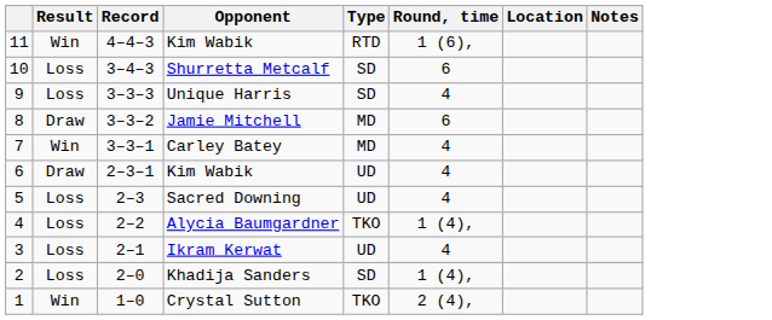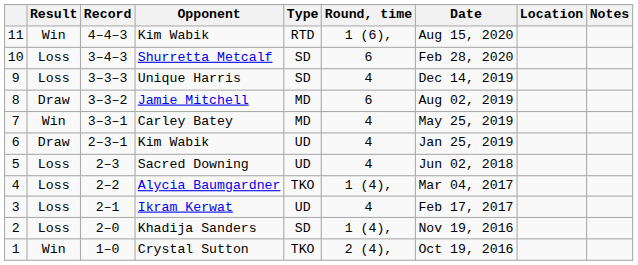 <table class="wikitable" style="text-align:center; font-size:95%">
 <tr>
 <th></th>
 <th>Result</th>
 <th>Record</th>
 <th>Opponent</th>
 <th>Type</th>
 <th>Round, time</th>
+<th>Date</th>
 <th>Location</th>
 <th>Notes</th>
 </tr>
 <tr>
 <td>11</td>
 <td>Win</td>
 <td>4–4–3</td>
 <td style="text-align:left;"> Kim Wabik</td>
 <td>RTD</td>
 <td>1 (6), </td>
+<td>Aug 15, 2020</td>
 <td style="text-align:left;"> </td>
 <td></td>
 </tr>
 <tr>
 <td>10</td>
 <td>Loss</td>
 <td>3–4–3</td>
 <td style="text-align:left;"> <a href='#'>Shurretta Metcalf</a></td>
 <td>SD</td>
 <td>6</td>
+<td>Feb 28, 2020</td>
 <td style="text-align:left;"> </td>
 <td></td>
 </tr>
 <tr>
 <td>9</td>
 <td>Loss</td>
 <td>3–3–3</td>
 <td style="text-align:left;"> Unique Harris</td>
 <td>SD</td>
 <td>4</td>
+<td>Dec 14, 2019</td>
 <td style="text-align:left;"> </td>
 <td></td>
 </tr>
 <tr>
 <td>8</td>
 <td>Draw</td>
 <td>3–3–2</td>
 <td style="text-align:left;"> <a href='#'>Jamie Mitchell</a></td>
 <td>MD</td>
 <td>6</td>
+<td>Aug 02, 2019</td>
 <td style="text-align:left;"> </td>
 <td></td>
 </tr>
 <tr>
 <td>7</td>
 <td>Win</td>
 <td>3–3–1</td>
 <td style="text-align:left;"> Carley Batey</td>
 <td>MD</td>
 <td>4</td>
+<td>May 25, 2019</td>
 <td style="text-align:left;"> </td>
 <td></td>
 </tr>
 <tr>
 <td>6</td>
 <td>Draw</td>
 <td>2–3–1</td>
 <td style="text-align:left;"> Kim Wabik</td>
 <td>UD</td>
 <td>4</td>
+<td>Jan 25, 2019</td>
 <td style="text-align:left;"> </td>
 <td></td>
 </tr>
 <tr>
 <td>5</td>
 <td>Loss</td>
 <td>2–3</td>
 <td style="text-align:left;"> Sacred Downing</td>
 <td>UD</td>
 <td>4</td>
+<td>Jun 02, 2018</td>
 <td style="text-align:left;"> </td>
 <td></td>
 </tr>
 <tr>
 <td>4</td>
 <td>Loss</td>
 <td>2–2</td>
 <td style="text-align:left;"> <a href='#'>Alycia Baumgardner</a></td>
 <td>TKO</td>
 <td>1 (4), </td>
+<td>Mar 04, 2017</td>
 <td style="text-align:left;"> </td>
 <td></td>
 </tr>
 <tr>
 <td>3</td>
 <td>Loss</td>
 <td>2–1</td>
 <td style="text-align:left;"> <a href='#'>Ikram Kerwat</a></td>
 <td>UD</td>
 <td>4</td>
+<td>Feb 17, 2017</td>
 <td style="text-align:left;"> </td>
 <td></td>
 </tr>
 <tr>
 <td>2</td>
 <td>Loss</td>
 <td>2–0</td>
 <td style="text-align:left;"> Khadija Sanders</td>
 <td>SD</td>
 <td>1 (4), </td>
+<td>Nov 19, 2016</td>
 <td style="text-align:left;"> </td>
 <td></td>
 </tr>
 <tr>
 <td>1</td>
 <td>Win</td>
 <td>1–0</td>
 <td style="text-align:left;"> Crystal Sutton</td>
 <td>TKO</td>
 <td>2 (4), </td>
+<td>Oct 19, 2016</td>
 <td style="text-align:left;"> </td>
 <td></td>
 </tr>
 </table>
